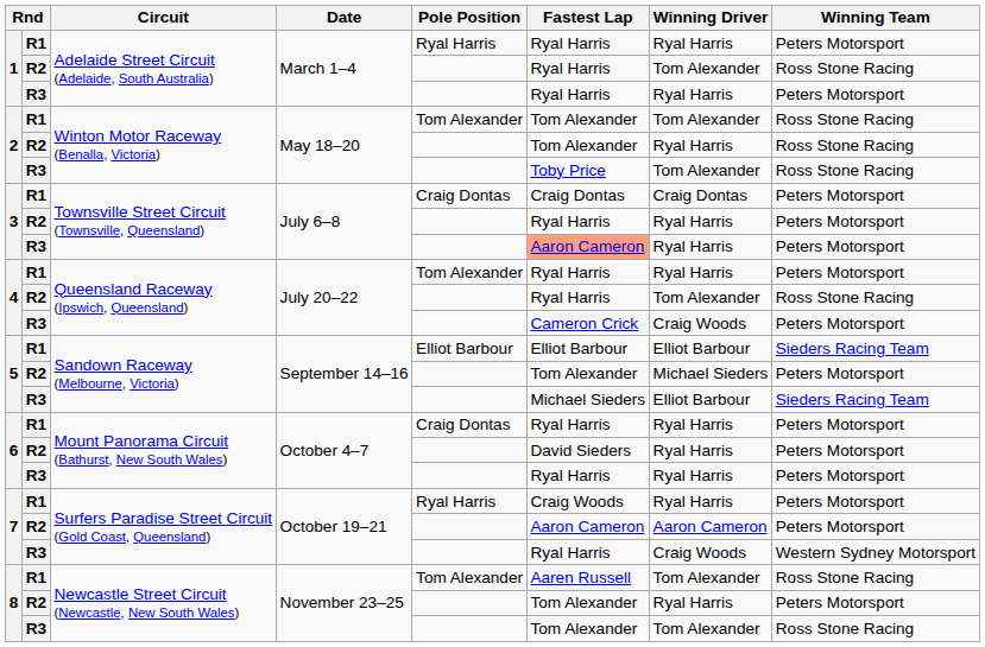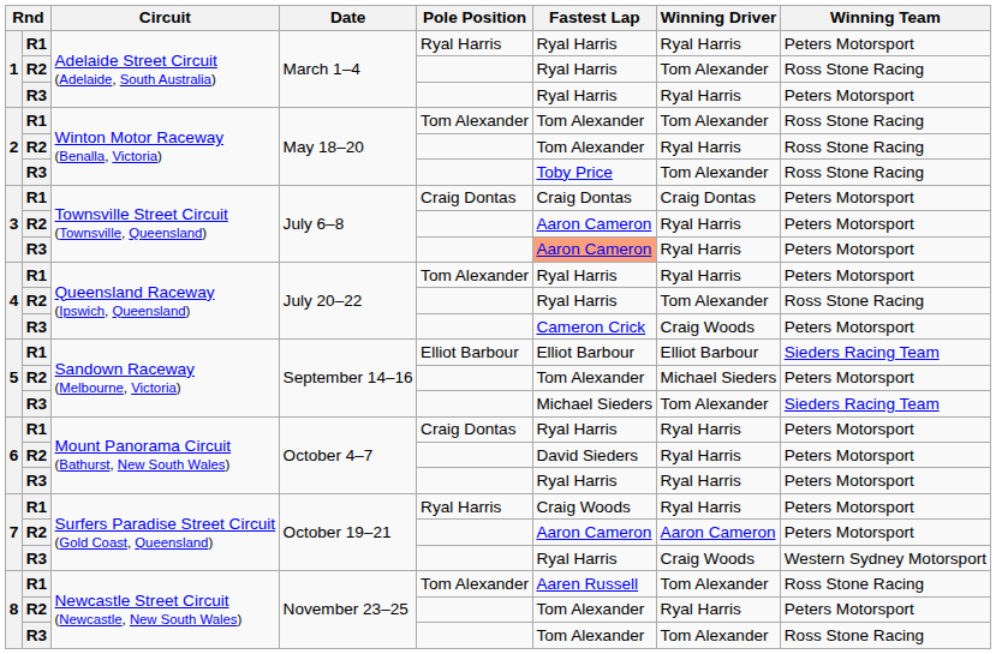 <table class="wikitable" style="font-size: 85%;">
 <tr>
 <th colspan="2">Rnd</th>
 <th>Circuit</th>
 <th>Date</th>
 <th>Pole Position</th>
 <th>Fastest Lap</th>
 <th>Winning Driver</th>
 <th>Winning Team</th>
 </tr>
 <tr>
 <th rowspan="3">1</th>
 <th>R1</th>
 <td rowspan="3"> <a href='#'>Adelaide Street Circuit</a><br><small>(<a href='#'>Adelaide</a>, <a href='#'>South Australia</a>)</small></td>
 <td rowspan="3">March 1–4</td>
 <td> Ryal Harris</td>
 <td> Ryal Harris</td>
 <td> Ryal Harris</td>
 <td>Peters Motorsport</td>
 </tr>
 <tr>
 <th>R2</th>
 <td></td>
 <td> Ryal Harris</td>
 <td> Tom Alexander</td>
 <td>Ross Stone Racing</td>
 </tr>
 <tr>
 <th>R3</th>
 <td></td>
 <td> Ryal Harris</td>
 <td> Ryal Harris</td>
 <td>Peters Motorsport</td>
 </tr>
 <tr>
 <th rowspan="3">2</th>
 <th>R1</th>
 <td rowspan="3"> <a href='#'>Winton Motor Raceway</a><br><small>(<a href='#'>Benalla</a>, <a href='#'>Victoria</a>)</small></td>
 <td rowspan="3">May 18–20</td>
 <td> Tom Alexander</td>
 <td> Tom Alexander</td>
 <td> Tom Alexander</td>
 <td>Ross Stone Racing</td>
 </tr>
 <tr>
 <th>R2</th>
 <td></td>
 <td> Tom Alexander</td>
 <td> Ryal Harris</td>
 <td>Ross Stone Racing</td>
 </tr>
 <tr>
 <th>R3</th>
 <td></td>
 <td> <a href='#'>Toby Price</a></td>
 <td> Tom Alexander</td>
 <td>Ross Stone Racing</td>
 </tr>
 <tr>
 <th rowspan="3">3</th>
 <th>R1</th>
 <td rowspan="3"> <a href='#'>Townsville Street Circuit</a><br><small>(<a href='#'>Townsville</a>, <a href='#'>Queensland</a>)</small></td>
 <td rowspan="3">July 6–8</td>
 <td> Craig Dontas</td>
 <td> Craig Dontas</td>
 <td> Craig Dontas</td>
 <td>Peters Motorsport</td>
 </tr>
 <tr>
 <th>R2</th>
 <td></td>
-<td> Ryal Harris</td>
+<td> <a href='#'>Aaron Cameron</a></td>
 <td> Ryal Harris</td>
 <td>Peters Motorsport</td>
 </tr>
 <tr>
 <th>R3</th>
 <td></td>
 <td style="background: lightsalmon;"> <a href='#'>Aaron Cameron</a></td>
 <td> Ryal Harris</td>
 <td>Peters Motorsport</td>
 </tr>
 <tr>
 <th rowspan="3">4</th>
 <th>R1</th>
 <td rowspan="3"> <a href='#'>Queensland Raceway</a><br><small>(<a href='#'>Ipswich</a>, <a href='#'>Queensland</a>)</small></td>
 <td rowspan="3">July 20–22</td>
 <td> Tom Alexander</td>
 <td> Ryal Harris</td>
 <td> Ryal Harris</td>
 <td>Peters Motorsport</td>
 </tr>
 <tr>
 <th>R2</th>
 <td></td>
 <td> Ryal Harris</td>
 <td> Tom Alexander</td>
 <td>Ross Stone Racing</td>
 </tr>
 <tr>
 <th>R3</th>
 <td></td>
 <td> <a href='#'>Cameron Crick</a></td>
 <td> Craig Woods</td>
 <td>Peters Motorsport</td>
 </tr>
 <tr>
 <th rowspan="3">5</th>
 <th>R1</th>
 <td rowspan="3"> <a href='#'>Sandown Raceway</a><br><small>(<a href='#'>Melbourne</a>, <a href='#'>Victoria</a>)</small></td>
 <td rowspan="3">September 14–16</td>
 <td> Elliot Barbour</td>
 <td> Elliot Barbour</td>
 <td> Elliot Barbour</td>
 <td><a href='#'>Sieders Racing Team</a></td>
 </tr>
 <tr>
 <th>R2</th>
 <td></td>
 <td> Tom Alexander</td>
 <td> Michael Sieders</td>
 <td>Peters Motorsport</td>
 </tr>
 <tr>
 <th>R3</th>
 <td></td>
 <td> Michael Sieders</td>
-<td> Elliot Barbour</td>
+<td> Tom Alexander</td>
 <td><a href='#'>Sieders Racing Team</a></td>
 </tr>
 <tr>
 <th rowspan="3">6</th>
 <th>R1</th>
 <td rowspan="3"> <a href='#'>Mount Panorama Circuit</a><br><small>(<a href='#'>Bathurst</a>, <a href='#'>New South Wales</a>)</small></td>
 <td rowspan="3">October 4–7</td>
 <td> Craig Dontas</td>
 <td> Ryal Harris</td>
 <td> Ryal Harris</td>
 <td>Peters Motorsport</td>
 </tr>
 <tr>
 <th>R2</th>
 <td></td>
 <td> David Sieders</td>
 <td> Ryal Harris</td>
 <td>Peters Motorsport</td>
 </tr>
 <tr>
 <th>R3</th>
 <td></td>
 <td> Ryal Harris</td>
 <td> Ryal Harris</td>
 <td>Peters Motorsport</td>
 </tr>
 <tr>
 <th rowspan="3">7</th>
 <th>R1</th>
 <td rowspan="3"> <a href='#'>Surfers Paradise Street Circuit</a><br><small>(<a href='#'>Gold Coast</a>, <a href='#'>Queensland</a>)</small></td>
 <td rowspan="3">October 19–21</td>
 <td> Ryal Harris</td>
 <td> Craig Woods</td>
 <td> Ryal Harris</td>
 <td>Peters Motorsport</td>
 </tr>
 <tr>
 <th>R2</th>
 <td></td>
 <td> <a href='#'>Aaron Cameron</a></td>
 <td> <a href='#'>Aaron Cameron</a></td>
 <td>Peters Motorsport</td>
 </tr>
 <tr>
 <th>R3</th>
 <td></td>
 <td> Ryal Harris</td>
 <td> Craig Woods</td>
 <td>Western Sydney Motorsport</td>
 </tr>
 <tr>
 <th rowspan="3">8</th>
 <th>R1</th>
 <td rowspan="3"> <a href='#'>Newcastle Street Circuit</a><br><small>(<a href='#'>Newcastle</a>, <a href='#'>New South Wales</a>)</small></td>
 <td rowspan="3">November 23–25</td>
 <td> Tom Alexander</td>
 <td> <a href='#'>Aaren Russell</a></td>
 <td> Tom Alexander</td>
 <td>Ross Stone Racing</td>
 </tr>
 <tr>
 <th>R2</th>
 <td></td>
 <td> Tom Alexander</td>
 <td> Ryal Harris</td>
 <td>Peters Motorsport</td>
 </tr>
 <tr>
 <th>R3</th>
 <td></td>
 <td> Tom Alexander</td>
 <td> Tom Alexander</td>
 <td>Ross Stone Racing</td>
 </tr>
 </table>
